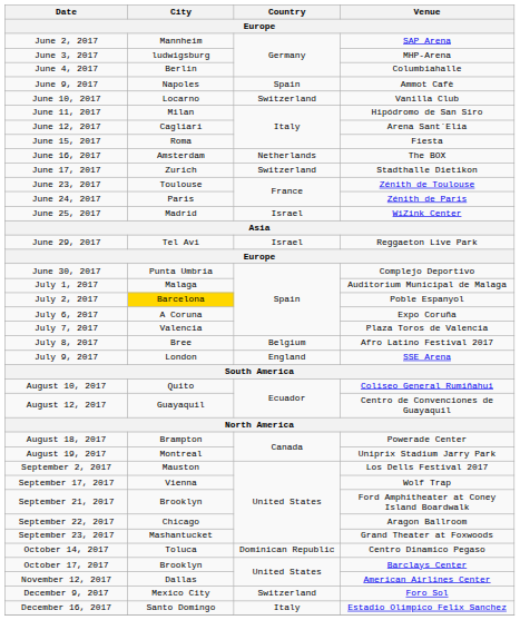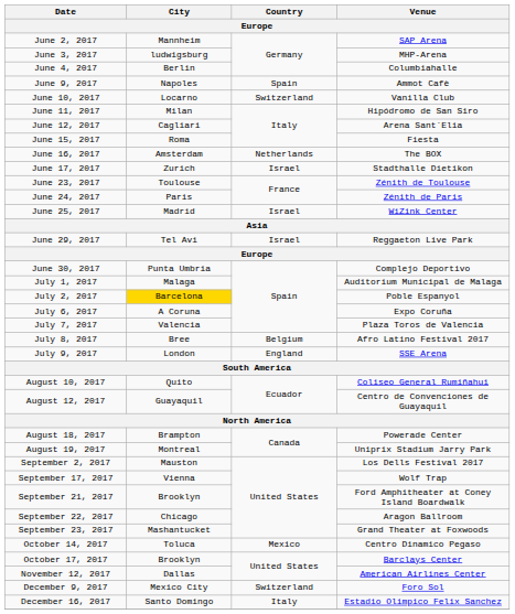 <table class="wikitable" style="text-align:center;">
 <tr>
 <th style="width:175px;">Date</th>
 <th style="width:150px;">City</th>
 <th style="width:150px;">Country</th>
 <th style="width:250px;">Venue</th>
 </tr>
 <tr>
 <th colspan="4">Europe</th>
 </tr>
 <tr>
 <td>June 2, 2017</td>
 <td>Mannheim</td>
 <td rowspan="3">Germany</td>
 <td><a href='#'>SAP Arena</a></td>
 </tr>
 <tr>
 <td>June 3, 2017</td>
 <td>ludwigsburg</td>
 <td>MHP-Arena</td>
 </tr>
 <tr>
 <td>June 4, 2017</td>
 <td>Berlin</td>
 <td>Columbiahalle</td>
 </tr>
 <tr>
 <td>June 9, 2017</td>
 <td>Napoles</td>
 <td>Spain</td>
 <td>Ammot Cafè</td>
 </tr>
 <tr>
 <td>June 10, 2017</td>
 <td>Locarno</td>
 <td>Switzerland</td>
 <td>Vanilla Club</td>
 </tr>
 <tr>
 <td>June 11, 2017</td>
 <td>Milan</td>
 <td rowspan="3">Italy</td>
 <td>Hipódromo de San Siro</td>
 </tr>
 <tr>
 <td>June 12, 2017</td>
 <td>Cagliari</td>
 <td>Arena Sant`Elia</td>
 </tr>
 <tr>
 <td>June 15, 2017</td>
 <td>Roma</td>
 <td>Fiesta</td>
 </tr>
 <tr>
 <td>June 16, 2017</td>
 <td>Amsterdam</td>
 <td>Netherlands</td>
 <td>The BOX</td>
 </tr>
 <tr>
 <td>June 17, 2017</td>
 <td>Zurich</td>
-<td>Switzerland</td>
+<td>Israel</td>
 <td>Stadthalle Dietikon</td>
 </tr>
 <tr>
 <td>June 23, 2017</td>
 <td>Toulouse</td>
 <td rowspan="2">France</td>
 <td><a href='#'>Zénith de Toulouse</a></td>
 </tr>
 <tr>
 <td>June 24, 2017</td>
 <td>Paris</td>
 <td><a href='#'>Zénith de Paris</a></td>
 </tr>
 <tr>
 <td>June 25, 2017</td>
 <td>Madrid</td>
 <td>Israel</td>
 <td><a href='#'>WiZink Center</a></td>
 </tr>
 <tr>
 <th colspan="4">Asia</th>
 </tr>
 <tr>
 <td>June 29, 2017</td>
 <td>Tel Avi</td>
 <td>Israel</td>
 <td>Reggaeton Live Park</td>
 </tr>
 <tr>
 <th colspan="4">Europe</th>
 </tr>
 <tr>
 <td>June 30, 2017</td>
 <td>Punta Umbria</td>
 <td rowspan="5">Spain</td>
 <td>Complejo Deportivo</td>
 </tr>
 <tr>
 <td>July 1, 2017</td>
 <td>Malaga</td>
 <td>Auditorium Municipal de Malaga</td>
 </tr>
 <tr>
 <td>July 2, 2017</td>
 <td style="background: gold;">Barcelona</td>
 <td>Poble Espanyol</td>
 </tr>
 <tr>
 <td>July 6, 2017</td>
 <td>A Coruna</td>
 <td>Expo Coruña</td>
 </tr>
 <tr>
 <td>July 7, 2017</td>
 <td>Valencia</td>
 <td>Plaza Toros de Valencia</td>
 </tr>
 <tr>
 <td>July 8, 2017</td>
 <td>Bree</td>
 <td>Belgium</td>
 <td>Afro Latino Festival 2017</td>
 </tr>
 <tr>
 <td>July 9, 2017</td>
 <td>London</td>
 <td>England</td>
 <td><a href='#'>SSE Arena</a></td>
 </tr>
 <tr>
 <th colspan="4">South America</th>
 </tr>
 <tr>
 <td>August 10, 2017</td>
 <td>Quito</td>
 <td rowspan="2">Ecuador</td>
 <td><a href='#'>Coliseo General Rumiñahui</a></td>
 </tr>
 <tr>
 <td>August 12, 2017</td>
 <td>Guayaquil</td>
 <td>Centro de Convenciones de Guayaquil</td>
 </tr>
 <tr>
 <th colspan="4">North America</th>
 </tr>
 <tr>
 <td>August 18, 2017</td>
 <td>Brampton</td>
 <td rowspan="2">Canada</td>
 <td>Powerade Center</td>
 </tr>
 <tr>
 <td>August 19, 2017</td>
 <td>Montreal</td>
 <td>Uniprix Stadium Jarry Park</td>
 </tr>
 <tr>
 <td>September 2, 2017</td>
 <td>Mauston</td>
 <td rowspan="5">United States</td>
 <td>Los Dells Festival 2017</td>
 </tr>
 <tr>
 <td>September 17, 2017</td>
 <td>Vienna</td>
 <td>Wolf Trap</td>
 </tr>
 <tr>
 <td>September 21, 2017</td>
 <td>Brooklyn</td>
 <td>Ford Amphitheater at Coney Island Boardwalk</td>
 </tr>
 <tr>
 <td>September 22, 2017</td>
 <td>Chicago</td>
 <td>Aragon Ballroom</td>
 </tr>
 <tr>
 <td>September 23, 2017</td>
 <td>Mashantucket</td>
 <td>Grand Theater at Foxwoods</td>
 </tr>
 <tr>
 <td>October 14, 2017</td>
 <td>Toluca</td>
-<td>Dominican Republic</td>
+<td>Mexico</td>
 <td>Centro Dinamico Pegaso</td>
 </tr>
 <tr>
 <td>October 17, 2017</td>
 <td>Brooklyn</td>
 <td rowspan="2">United States</td>
 <td><a href='#'>Barclays Center</a></td>
 </tr>
 <tr>
 <td>November 12, 2017</td>
 <td>Dallas</td>
 <td><a href='#'>American Airlines Center</a></td>
 </tr>
 <tr>
 <td>December 9, 2017</td>
 <td>Mexico City</td>
 <td>Switzerland</td>
 <td><a href='#'>Foro Sol</a></td>
 </tr>
 <tr>
 <td>December 16, 2017</td>
 <td>Santo Domingo</td>
 <td>Italy</td>
 <td><a href='#'>Estadio Olimpico Felix Sanchez</a></td>
 </tr>
 <tr>
 </tr>
 </table>
